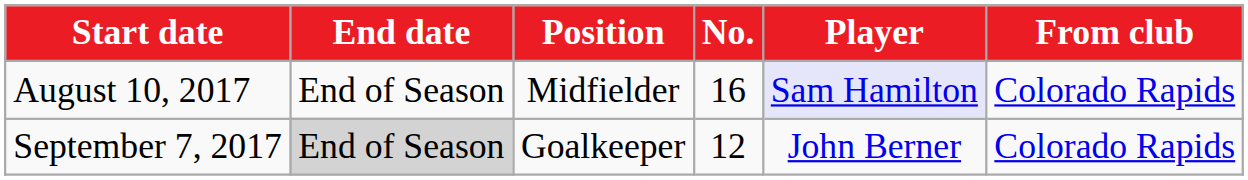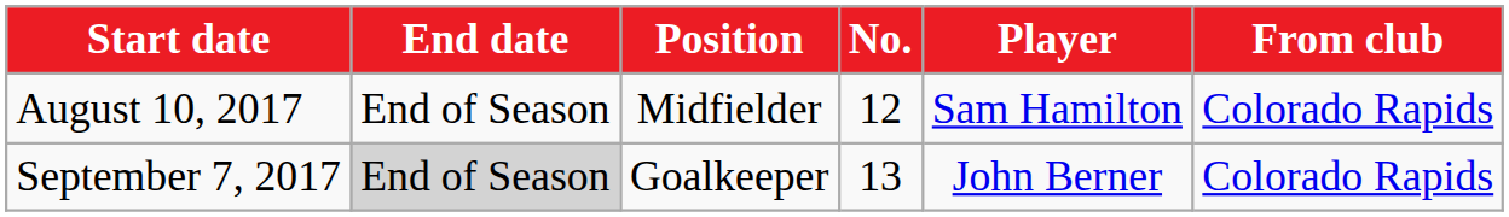 <table class="wikitable">
 <tr>
 <th style="background:#EC1C24; color:white;"><strong>Start date</strong></th>
 <th style="background:#EC1C24; color:white;"><strong>End date</strong></th>
 <th style="background:#EC1C24; color:white;"><strong>Position</strong></th>
 <th style="background:#EC1C24; color:white;"><strong>No.</strong></th>
 <th style="background:#EC1C24; color:white;"><strong>Player</strong></th>
 <th style="background:#EC1C24; color:white;"><strong>From club</strong></th>
 </tr>
 <tr>
 <td>August 10, 2017</td>
 <td>End of Season</td>
 <td style="text-align:center;">Midfielder</td>
-<td style="text-align:center;">16</td>
-<td style="background: lavender; text-align:center;"> <a href='#'>Sam Hamilton</a></td>
+<td style="text-align:center;">12</td>
+<td style="text-align:center;"> <a href='#'>Sam Hamilton</a></td>
 <td style="text-align:center;"> <a href='#'>Colorado Rapids</a></td>
 </tr>
 <tr>
 <td>September 7, 2017</td>
 <td style="background: lightgrey;">End of Season</td>
 <td style="text-align:center;">Goalkeeper</td>
-<td style="text-align:center;">12</td>
+<td style="text-align:center;">13</td>
 <td style="text-align:center;"> <a href='#'>John Berner</a></td>
 <td style="text-align:center;"> <a href='#'>Colorado Rapids</a></td>
 </tr>
 </table>
